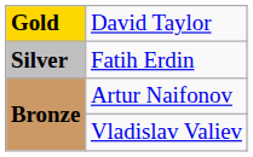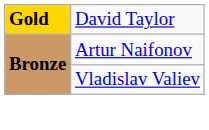 <table class="wikitable">
 <tr>
 <td bgcolor="gold"><strong>Gold</strong></td>
 <td> <a href='#'>David Taylor</a></td>
-</tr>
-<tr>
-<td bgcolor="silver"><strong>Silver</strong></td>
-<td> <a href='#'>Fatih Erdin</a></td>
 </tr>
 <tr>
 <td rowspan="2" bgcolor="#cc9966"><strong>Bronze</strong></td>
 <td> <a href='#'>Artur Naifonov</a></td>
 </tr>
 <tr>
 <td> <a href='#'>Vladislav Valiev</a></td>
 </tr>
 </table>
